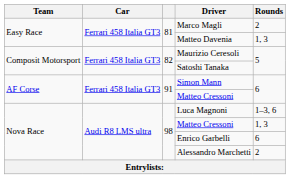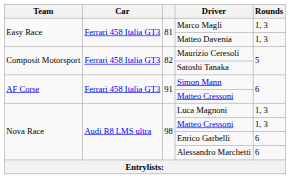 <table class="wikitable" style="font-size: 85%;">
 <tr>
 <th>Team</th>
 <th>Car</th>
 <th></th>
 <th>Driver</th>
 <th>Rounds</th>
 </tr>
 <tr>
 <td rowspan=2> Easy Race</td>
 <td rowspan=2><a href='#'>Ferrari 458 Italia GT3</a></td>
 <td rowspan=2 align=center>81</td>
 <td> Marco Magli</td>
-<td>2</td>
+<td>1, 3</td>
 </tr>
 <tr>
 <td> Matteo Davenia</td>
 <td>1, 3</td>
 </tr>
 <tr>
 <td rowspan=2> Composit Motorsport</td>
 <td rowspan=2><a href='#'>Ferrari 458 Italia GT3</a></td>
 <td rowspan=2 align=center>82</td>
 <td> Maurizio Ceresoli</td>
 <td rowspan=2>5</td>
 </tr>
 <tr>
 <td> Satoshi Tanaka</td>
 </tr>
 <tr>
 <td rowspan=2> <a href='#'>AF Corse</a></td>
 <td rowspan=2><a href='#'>Ferrari 458 Italia GT3</a></td>
 <td rowspan=2 align=center>91</td>
 <td> <a href='#'>Simon Mann</a></td>
 <td rowspan=2>6</td>
 </tr>
 <tr>
 <td> <a href='#'>Matteo Cressoni</a></td>
 </tr>
 <tr>
 <td rowspan=4> Nova Race</td>
 <td rowspan=4><a href='#'>Audi R8 LMS ultra</a></td>
 <td rowspan=4 align=center>98</td>
 <td> Luca Magnoni</td>
-<td>1–3, 6</td>
+<td>1, 3</td>
 </tr>
 <tr>
 <td> <a href='#'>Matteo Cressoni</a></td>
 <td>1, 3</td>
 </tr>
 <tr>
 <td> Enrico Garbelli</td>
 <td>6</td>
 </tr>
 <tr>
 <td> Alessandro Marchetti</td>
-<td>2</td>
+<td>6</td>
 </tr>
 <tr>
 <th colspan=5>Entrylists: </th>
 </tr>
 </table>
